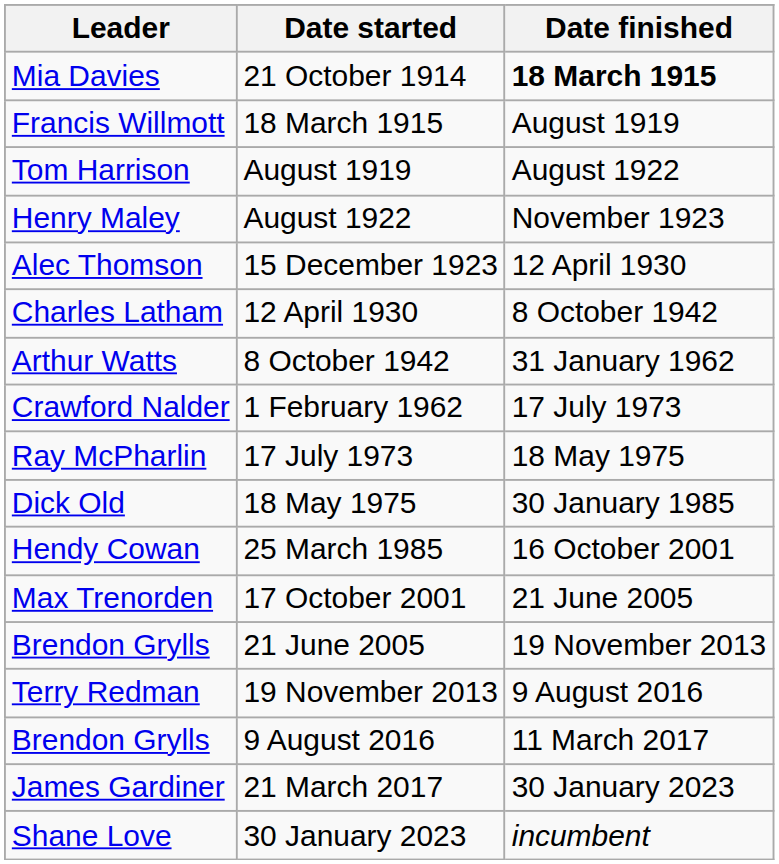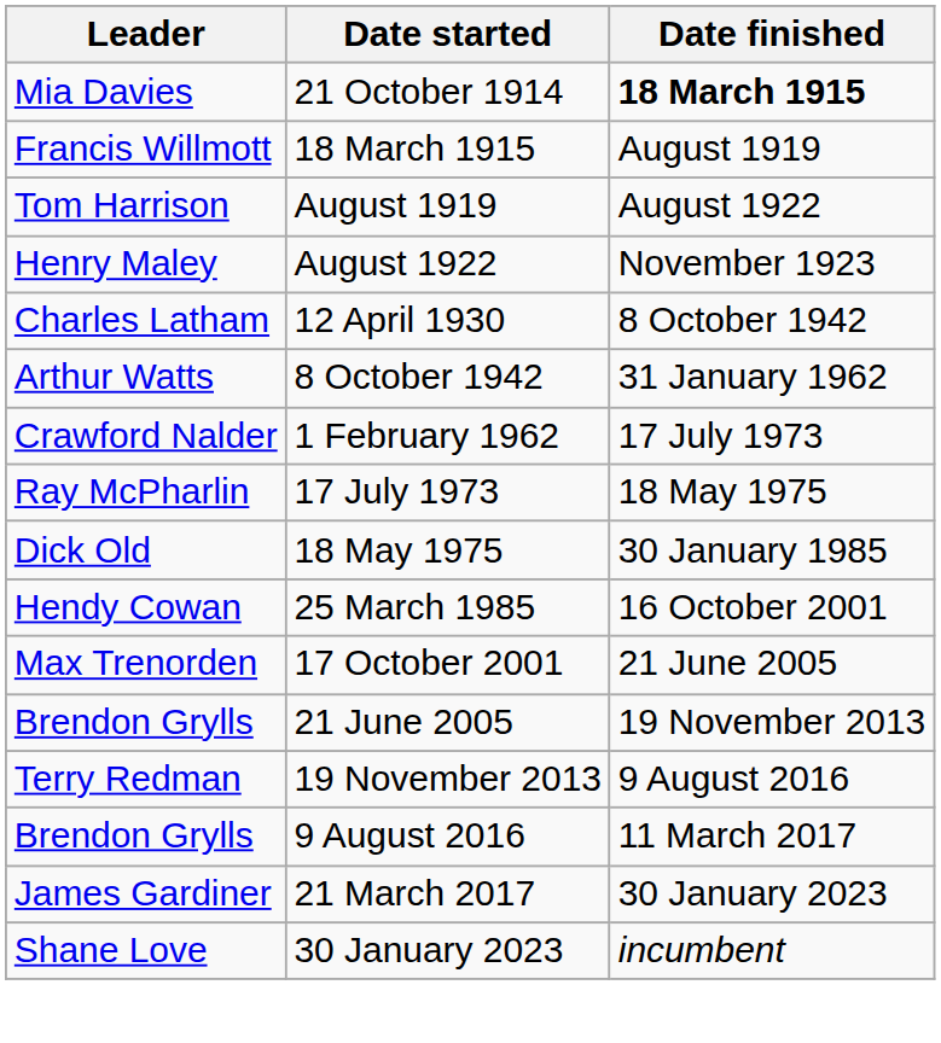 <table class="wikitable">
 <tr>
 <th>Leader</th>
 <th>Date started</th>
 <th>Date finished</th>
 </tr>
 <tr>
 <td><a href='#'>Mia Davies</a></td>
 <td>21 October 1914</td>
 <td><strong>18 March 1915</strong></td>
 </tr>
 <tr>
 <td><a href='#'>Francis Willmott</a></td>
 <td>18 March 1915</td>
 <td>August 1919</td>
 </tr>
 <tr>
 <td><a href='#'>Tom Harrison</a></td>
 <td>August 1919</td>
 <td>August 1922</td>
 </tr>
 <tr>
 <td><a href='#'>Henry Maley</a></td>
 <td>August 1922</td>
 <td>November 1923</td>
-</tr>
-<tr>
-<td><a href='#'>Alec Thomson</a></td>
-<td>15 December 1923</td>
-<td>12 April 1930</td>
 </tr>
 <tr>
 <td><a href='#'>Charles Latham</a></td>
 <td>12 April 1930</td>
 <td>8 October 1942</td>
 </tr>
 <tr>
 <td><a href='#'>Arthur Watts</a></td>
 <td>8 October 1942</td>
 <td>31 January 1962</td>
 </tr>
 <tr>
 <td><a href='#'>Crawford Nalder</a></td>
 <td>1 February 1962</td>
 <td>17 July 1973</td>
 </tr>
 <tr>
 <td><a href='#'>Ray McPharlin</a></td>
 <td>17 July 1973</td>
 <td>18 May 1975</td>
 </tr>
 <tr>
 <td><a href='#'>Dick Old</a></td>
 <td>18 May 1975</td>
 <td>30 January 1985</td>
 </tr>
 <tr>
 <td><a href='#'>Hendy Cowan</a></td>
 <td>25 March 1985</td>
 <td>16 October 2001</td>
 </tr>
 <tr>
 <td><a href='#'>Max Trenorden</a></td>
 <td>17 October 2001</td>
 <td>21 June 2005</td>
 </tr>
 <tr>
 <td><a href='#'>Brendon Grylls</a></td>
 <td>21 June 2005</td>
 <td>19 November 2013</td>
 </tr>
 <tr>
 <td><a href='#'>Terry Redman</a></td>
 <td>19 November 2013</td>
 <td>9 August 2016</td>
 </tr>
 <tr>
 <td><a href='#'>Brendon Grylls</a></td>
 <td>9 August 2016</td>
 <td>11 March 2017</td>
 </tr>
 <tr>
 <td><a href='#'>James Gardiner</a></td>
 <td>21 March 2017</td>
 <td>30 January 2023</td>
 </tr>
 <tr>
 <td><a href='#'>Shane Love</a></td>
 <td>30 January 2023</td>
 <td><em>incumbent</em></td>
 </tr>
 </table>
